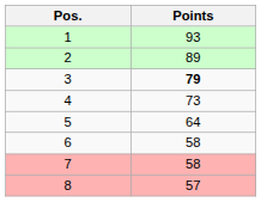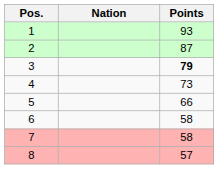 <table class="wikitable gauche" cellspacing="1" style="width:300px;">
 <tr style="background:#efefef; text-align:center;">
 <th style="width:70px;">Pos.</th>
+<th>Nation</th>
 <th style="width:70px;">Points</th>
 </tr>
 <tr style="vertical-align:top; text-align:center; background:#ccffcc;">
 <td>1</td>
+<td style="text-align:left;"></td>
 <td>93</td>
 </tr>
 <tr style="vertical-align:top; text-align:center; background:#ccffcc;">
 <td>2</td>
-<td>89</td>
+<td style="text-align:left;"></td>
+<td>87</td>
 </tr>
 <tr style="vertical-align:top; text-align:center;">
 <td>3</td>
+<td style="text-align:left;"></td>
 <td><strong>79</strong></td>
 </tr>
 <tr style="vertical-align:top; text-align:center;">
 <td>4</td>
+<td style="text-align:left;"></td>
 <td>73</td>
 </tr>
 <tr style="vertical-align:top; text-align:center;">
 <td>5</td>
-<td>64</td>
+<td style="text-align:left;"></td>
+<td>66</td>
 </tr>
 <tr style="vertical-align:top; text-align:center;">
 <td>6</td>
+<td style="text-align:left;"></td>
 <td>58</td>
 </tr>
 <tr style="vertical-align:top; text-align:center; background:#ffb2b2;">
 <td>7</td>
+<td style="text-align:left;"></td>
 <td>58</td>
 </tr>
 <tr style="vertical-align:top; text-align:center; background:#ffb2b2;">
 <td>8</td>
+<td style="text-align:left;"></td>
 <td>57</td>
 </tr>
 </table>
